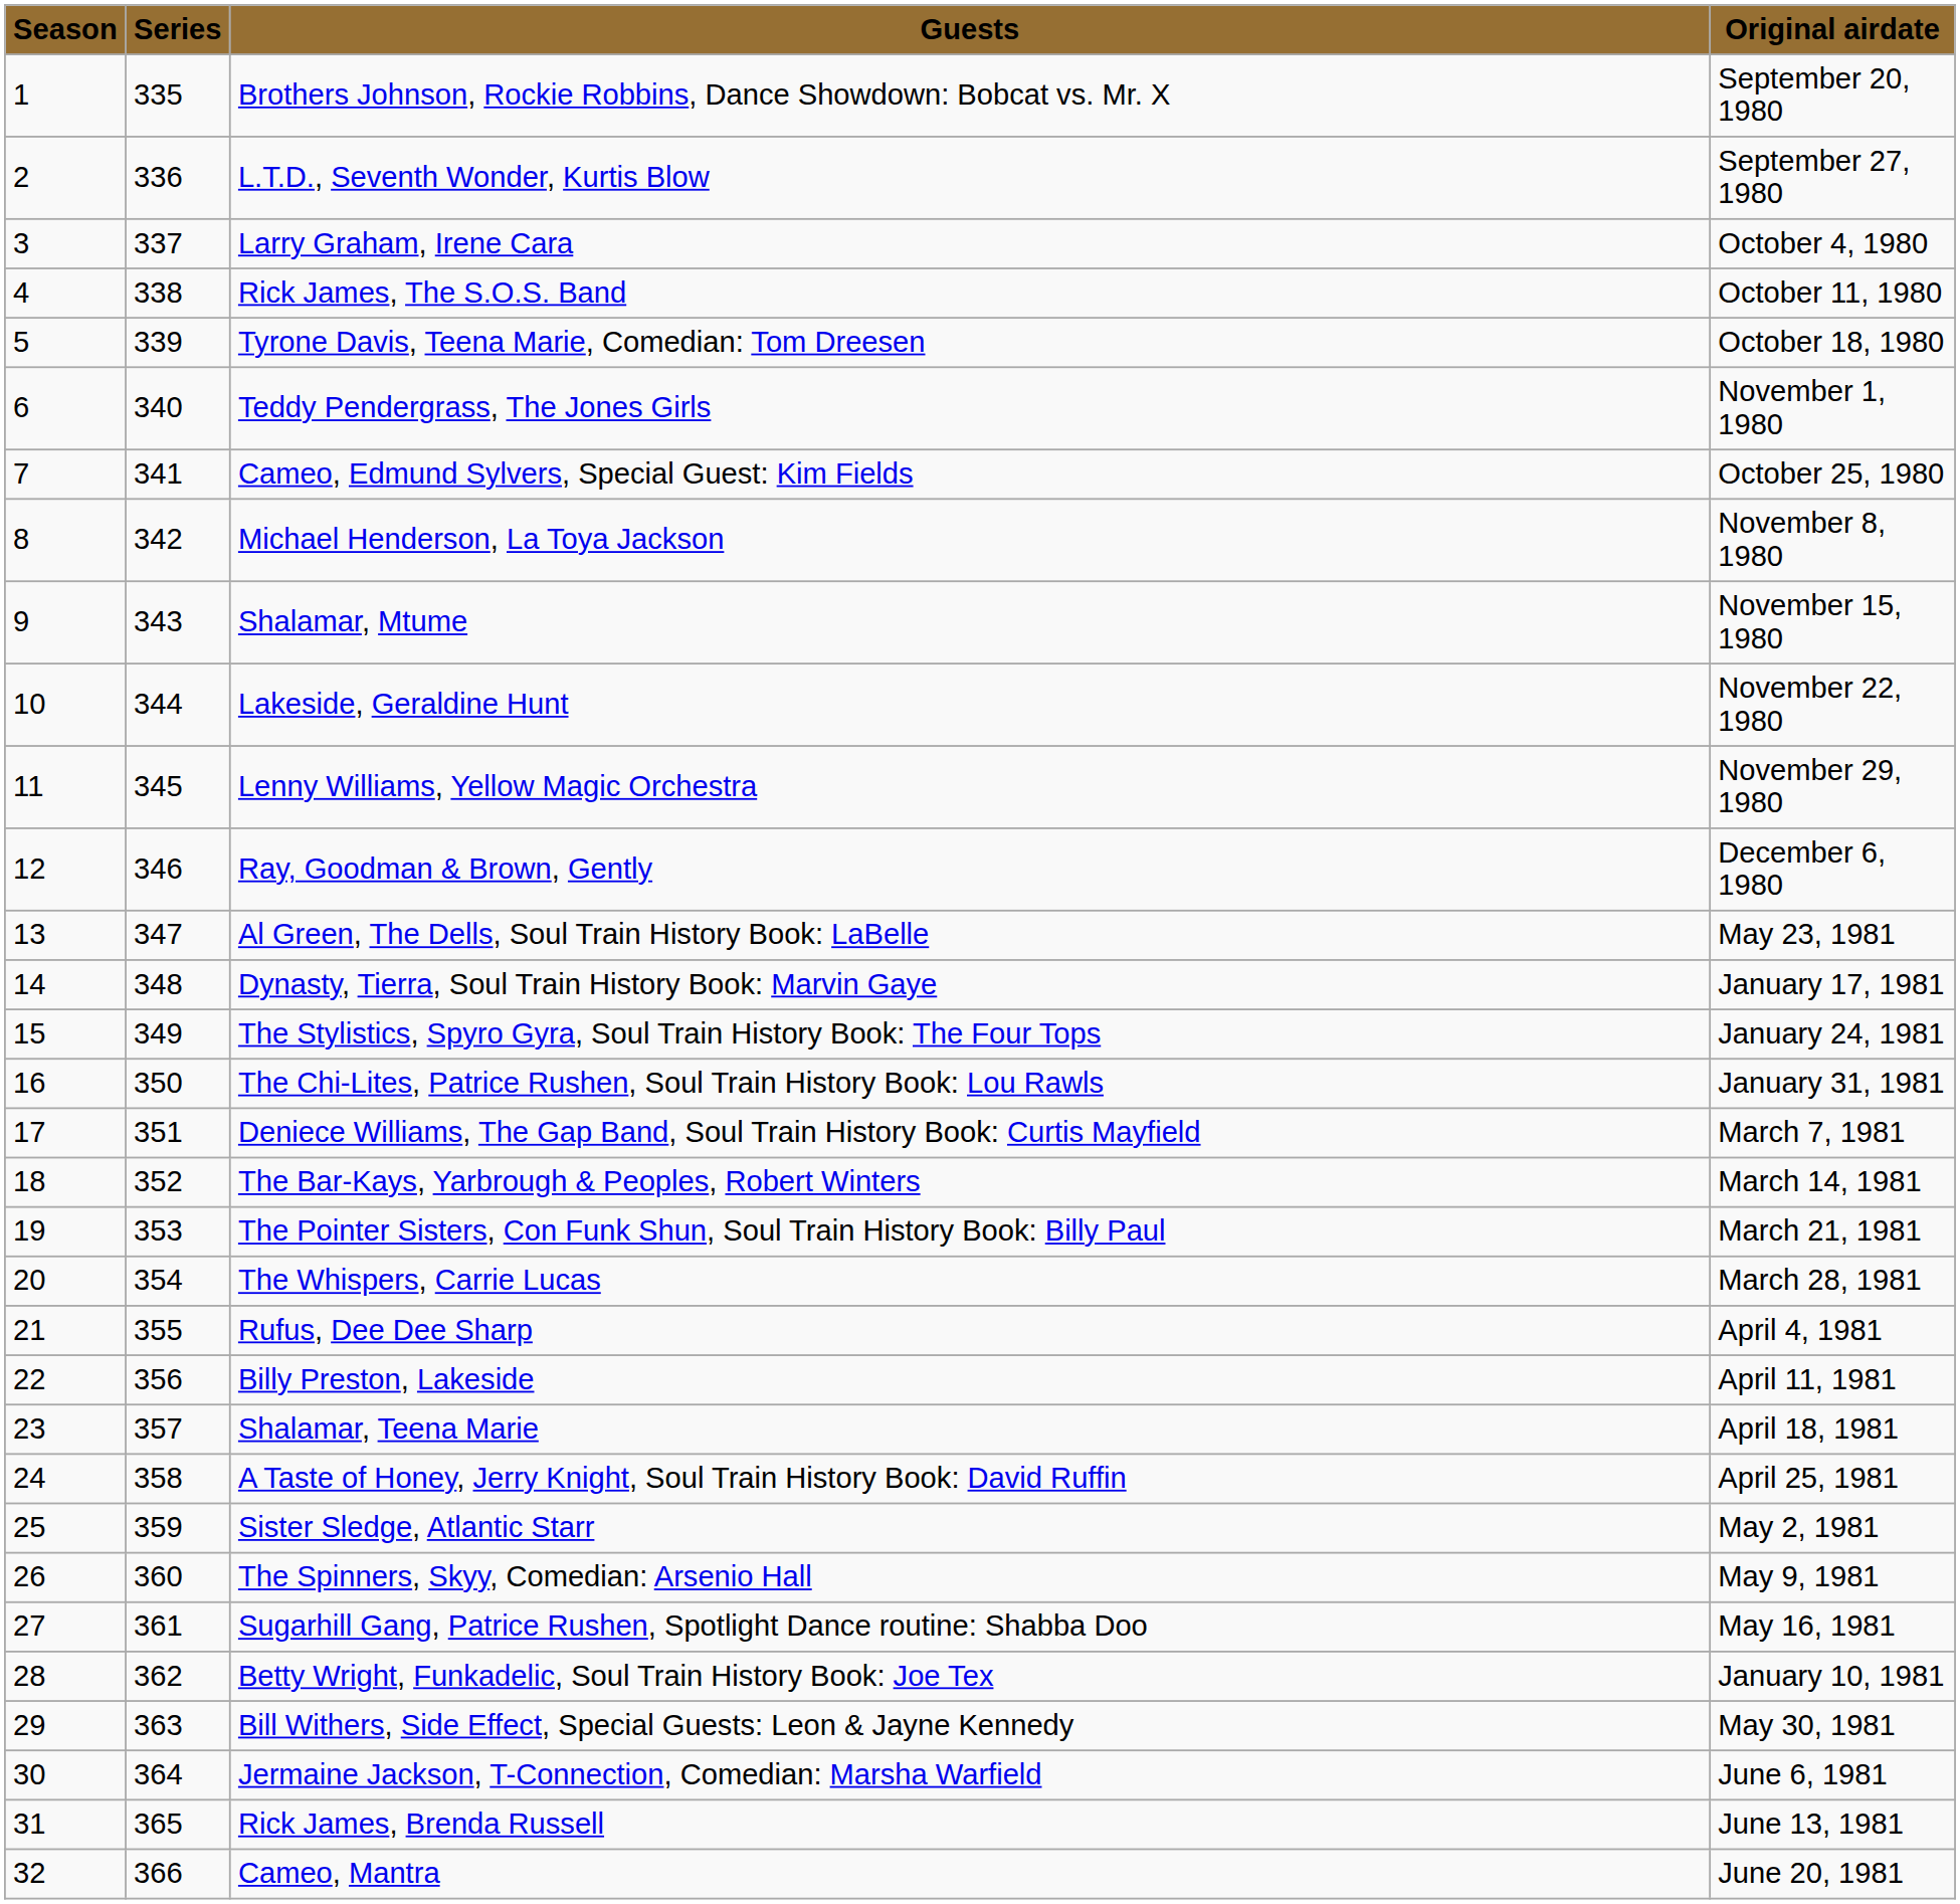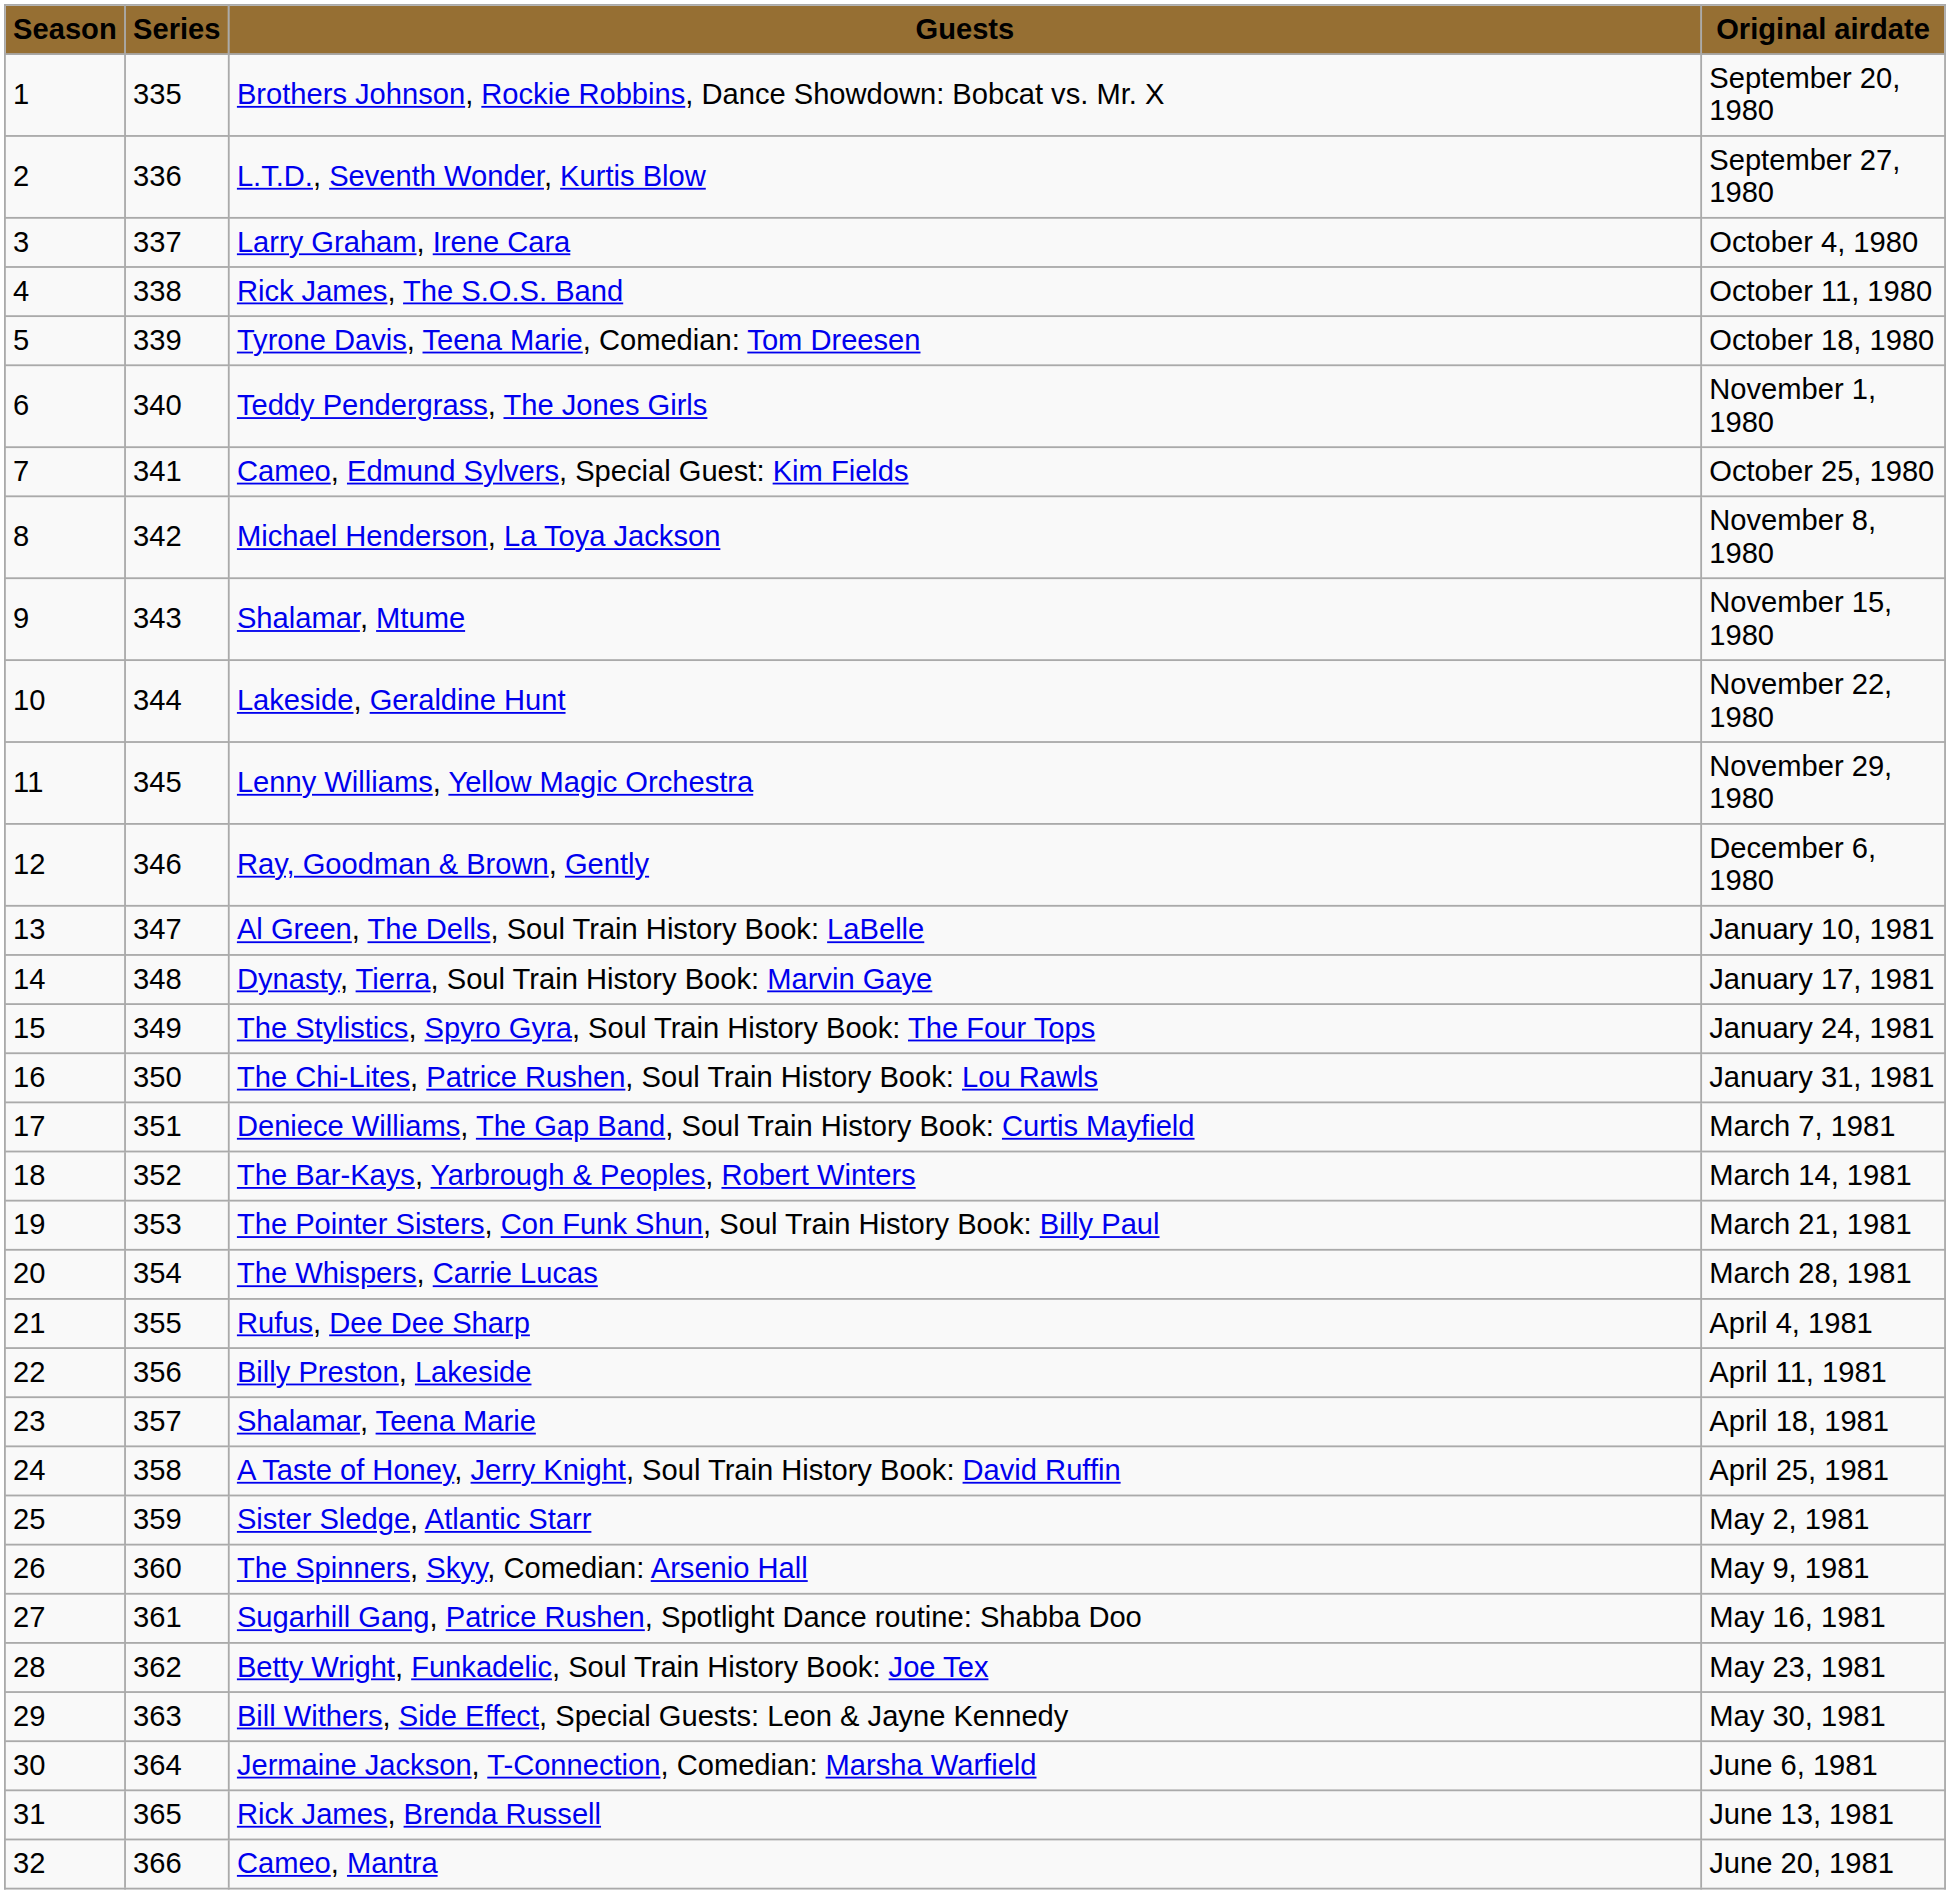 <table class="toccolours" border="2" cellpadding="4" cellspacing="0" style="margin: 1em 1em 1em 0; background: #f9f9f9; border: 1px #aaa solid; border-collapse: collapse">
 <tr style="vertical-align: top; text-align: center; background-color:#966F33">
 <th><strong>Season</strong></th>
 <th><strong>Series</strong></th>
 <th style="width:800px;"><strong>Guests</strong></th>
 <th style="width:125px;"><strong>Original airdate</strong></th>
 </tr>
 <tr>
 <td>1</td>
 <td>335</td>
 <td><a href='#'>Brothers Johnson</a>, <a href='#'>Rockie Robbins</a>, Dance Showdown: Bobcat vs. Mr. X</td>
 <td>September 20, 1980</td>
 </tr>
 <tr>
 <td>2</td>
 <td>336</td>
 <td><a href='#'>L.T.D.</a>, <a href='#'>Seventh Wonder</a>, <a href='#'>Kurtis Blow</a></td>
 <td>September 27, 1980</td>
 </tr>
 <tr>
 <td>3</td>
 <td>337</td>
 <td><a href='#'>Larry Graham</a>, <a href='#'>Irene Cara</a></td>
 <td>October 4, 1980</td>
 </tr>
 <tr>
 <td>4</td>
 <td>338</td>
 <td><a href='#'>Rick James</a>, <a href='#'>The S.O.S. Band</a></td>
 <td>October 11, 1980</td>
 </tr>
 <tr>
 <td>5</td>
 <td>339</td>
 <td><a href='#'>Tyrone Davis</a>, <a href='#'>Teena Marie</a>, Comedian: <a href='#'>Tom Dreesen</a></td>
 <td>October 18, 1980</td>
 </tr>
 <tr>
 <td>6</td>
 <td>340</td>
 <td><a href='#'>Teddy Pendergrass</a>, <a href='#'>The Jones Girls</a></td>
 <td>November 1, 1980</td>
 </tr>
 <tr>
 <td>7</td>
 <td>341</td>
 <td><a href='#'>Cameo</a>, <a href='#'>Edmund Sylvers</a>, Special Guest: <a href='#'>Kim Fields</a></td>
 <td>October 25, 1980</td>
 </tr>
 <tr>
 <td>8</td>
 <td>342</td>
 <td><a href='#'>Michael Henderson</a>, <a href='#'>La Toya Jackson</a></td>
 <td>November 8, 1980</td>
 </tr>
 <tr>
 <td>9</td>
 <td>343</td>
 <td><a href='#'>Shalamar</a>, <a href='#'>Mtume</a></td>
 <td>November 15, 1980</td>
 </tr>
 <tr>
 <td>10</td>
 <td>344</td>
 <td><a href='#'>Lakeside</a>, <a href='#'>Geraldine Hunt</a></td>
 <td>November 22, 1980</td>
 </tr>
 <tr>
 <td>11</td>
 <td>345</td>
 <td><a href='#'>Lenny Williams</a>, <a href='#'>Yellow Magic Orchestra</a></td>
 <td>November 29, 1980</td>
 </tr>
 <tr>
 <td>12</td>
 <td>346</td>
 <td><a href='#'>Ray, Goodman & Brown</a>, <a href='#'>Gently</a></td>
 <td>December 6, 1980</td>
 </tr>
 <tr>
 <td>13</td>
 <td>347</td>
 <td><a href='#'>Al Green</a>, <a href='#'>The Dells</a>, Soul Train History Book: <a href='#'>LaBelle</a></td>
-<td>May 23, 1981</td>
+<td>January 10, 1981</td>
 </tr>
 <tr>
 <td>14</td>
 <td>348</td>
 <td><a href='#'>Dynasty</a>, <a href='#'>Tierra</a>, Soul Train History Book: <a href='#'>Marvin Gaye</a></td>
 <td>January 17, 1981</td>
 </tr>
 <tr>
 <td>15</td>
 <td>349</td>
 <td><a href='#'>The Stylistics</a>, <a href='#'>Spyro Gyra</a>, Soul Train History Book: <a href='#'>The Four Tops</a></td>
 <td>January 24, 1981</td>
 </tr>
 <tr>
 <td>16</td>
 <td>350</td>
 <td><a href='#'>The Chi-Lites</a>, <a href='#'>Patrice Rushen</a>, Soul Train History Book: <a href='#'>Lou Rawls</a></td>
 <td>January 31, 1981</td>
 </tr>
 <tr>
 <td>17</td>
 <td>351</td>
 <td><a href='#'>Deniece Williams</a>, <a href='#'>The Gap Band</a>, Soul Train History Book: <a href='#'>Curtis Mayfield</a></td>
 <td>March 7, 1981</td>
 </tr>
 <tr>
 <td>18</td>
 <td>352</td>
 <td><a href='#'>The Bar-Kays</a>, <a href='#'>Yarbrough & Peoples</a>, <a href='#'>Robert Winters</a></td>
 <td>March 14, 1981</td>
 </tr>
 <tr>
 <td>19</td>
 <td>353</td>
 <td><a href='#'>The Pointer Sisters</a>, <a href='#'>Con Funk Shun</a>, Soul Train History Book: <a href='#'>Billy Paul</a></td>
 <td>March 21, 1981</td>
 </tr>
 <tr>
 <td>20</td>
 <td>354</td>
 <td><a href='#'>The Whispers</a>, <a href='#'>Carrie Lucas</a></td>
 <td>March 28, 1981</td>
 </tr>
 <tr>
 <td>21</td>
 <td>355</td>
 <td><a href='#'>Rufus</a>, <a href='#'>Dee Dee Sharp</a></td>
 <td>April 4, 1981</td>
 </tr>
 <tr>
 <td>22</td>
 <td>356</td>
 <td><a href='#'>Billy Preston</a>, <a href='#'>Lakeside</a></td>
 <td>April 11, 1981</td>
 </tr>
 <tr>
 <td>23</td>
 <td>357</td>
 <td><a href='#'>Shalamar</a>, <a href='#'>Teena Marie</a></td>
 <td>April 18, 1981</td>
 </tr>
 <tr>
 <td>24</td>
 <td>358</td>
 <td><a href='#'>A Taste of Honey</a>, <a href='#'>Jerry Knight</a>, Soul Train History Book: <a href='#'>David Ruffin</a></td>
 <td>April 25, 1981</td>
 </tr>
 <tr>
 <td>25</td>
 <td>359</td>
 <td><a href='#'>Sister Sledge</a>, <a href='#'>Atlantic Starr</a></td>
 <td>May 2, 1981</td>
 </tr>
 <tr>
 <td>26</td>
 <td>360</td>
 <td><a href='#'>The Spinners</a>, <a href='#'>Skyy</a>, Comedian: <a href='#'>Arsenio Hall</a></td>
 <td>May 9, 1981</td>
 </tr>
 <tr>
 <td>27</td>
 <td>361</td>
 <td><a href='#'>Sugarhill Gang</a>, <a href='#'>Patrice Rushen</a>, Spotlight Dance routine: Shabba Doo</td>
 <td>May 16, 1981</td>
 </tr>
 <tr>
 <td>28</td>
 <td>362</td>
 <td><a href='#'>Betty Wright</a>, <a href='#'>Funkadelic</a>, Soul Train History Book: <a href='#'>Joe Tex</a></td>
-<td>January 10, 1981</td>
+<td>May 23, 1981</td>
 </tr>
 <tr>
 <td>29</td>
 <td>363</td>
 <td><a href='#'>Bill Withers</a>, <a href='#'>Side Effect</a>, Special Guests: Leon & Jayne Kennedy</td>
 <td>May 30, 1981</td>
 </tr>
 <tr>
 <td>30</td>
 <td>364</td>
 <td><a href='#'>Jermaine Jackson</a>, <a href='#'>T-Connection</a>, Comedian: <a href='#'>Marsha Warfield</a></td>
 <td>June 6, 1981</td>
 </tr>
 <tr>
 <td>31</td>
 <td>365</td>
 <td><a href='#'>Rick James</a>, <a href='#'>Brenda Russell</a></td>
 <td>June 13, 1981</td>
 </tr>
 <tr>
 <td>32</td>
 <td>366</td>
 <td><a href='#'>Cameo</a>, <a href='#'>Mantra</a></td>
 <td>June 20, 1981</td>
 </tr>
 </table>
